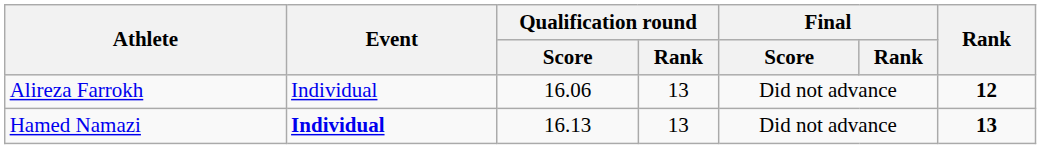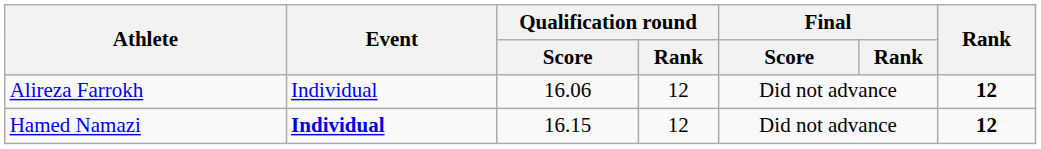 <table class="wikitable" width="80%" style="text-align:center; font-size:90%">
 <tr>
 <th rowspan="2" width="20%">Athlete</th>
 <th rowspan="2" width="15%">Event</th>
 <th colspan="2" width="15%">Qualification round</th>
 <th colspan="2" width="15%">Final</th>
 <th rowspan="2" width="7%">Rank</th>
 </tr>
 <tr>
 <th width="10%">Score</th>
 <th>Rank</th>
 <th width="10%">Score</th>
 <th>Rank</th>
 </tr>
 <tr>
 <td align="left"><a href='#'>Alireza Farrokh</a></td>
 <td align="left"><a href='#'>Individual</a></td>
 <td>16.06</td>
-<td>13</td>
+<td>12</td>
 <td colspan=2>Did not advance</td>
 <td><strong>12</strong></td>
 </tr>
 <tr>
 <td align="left"><a href='#'>Hamed Namazi</a></td>
 <td align="left"><strong><a href='#'>Individual</a></strong></td>
-<td>16.13</td>
-<td>13</td>
+<td>16.15</td>
+<td>12</td>
 <td colspan=2>Did not advance</td>
-<td><strong>13</strong></td>
+<td><strong>12</strong></td>
 </tr>
 </table>
